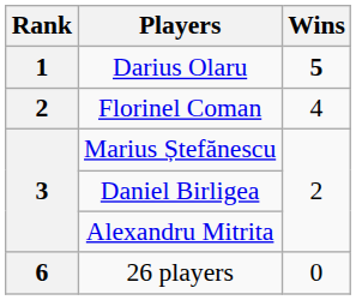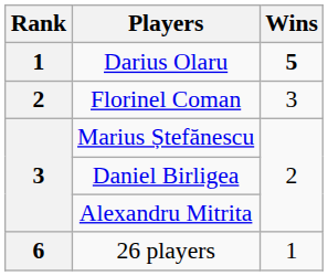 <table class="wikitable sortable plainrowheaders" style=text-align:center>
 <tr>
 <th scope=col>Rank</th>
 <th scope=col>Players</th>
 <th scope=col>Wins</th>
 </tr>
 <tr>
 <th scope=row rowspan=1 style=text-align:center>1</th>
 <td><a href='#'>Darius Olaru</a></td>
 <td rowspan=1 align=center><strong>5</strong></td>
 </tr>
 <tr>
 <th scope=row rowspan=1 style=text-align:center>2</th>
 <td><a href='#'>Florinel Coman</a></td>
-<td rowspan=1 align=center>4</td>
+<td rowspan=1 align=center>3</td>
 </tr>
 <tr>
 <th scope=row rowspan=3 style=text-align:center>3</th>
 <td><a href='#'>Marius Ștefănescu</a></td>
 <td rowspan=3 align=center>2</td>
 </tr>
 <tr>
 <td><a href='#'>Daniel Birligea</a></td>
 </tr>
 <tr>
 <td><a href='#'>Alexandru Mitrita</a></td>
 </tr>
 <tr>
 <th scope=row rowspan=1 style=text-align:center>6</th>
 <td>26 players</td>
-<td rowspan=1 align=center>0</td>
+<td rowspan=1 align=center>1</td>
 </tr>
 </table>
